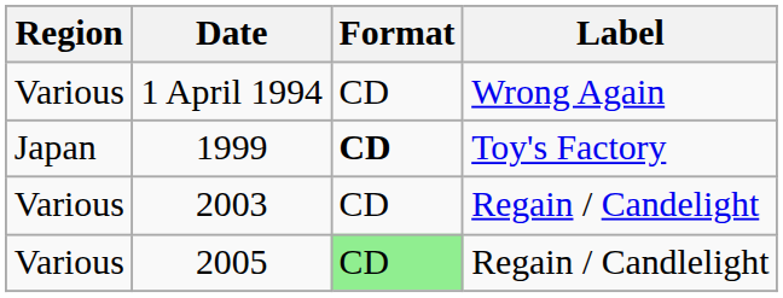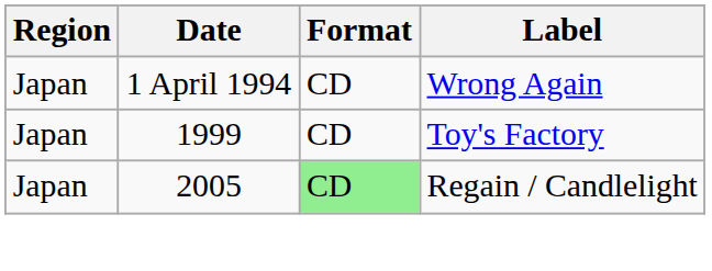 <table class="wikitable">
 <tr>
 <th>Region</th>
 <th>Date</th>
 <th>Format</th>
 <th>Label</th>
 </tr>
 <tr>
-<td>Various</td>
+<td>Japan</td>
 <td style="text-align:center;">1 April 1994</td>
 <td>CD</td>
 <td><a href='#'>Wrong Again</a></td>
 </tr>
 <tr>
 <td>Japan</td>
 <td style="text-align:center;">1999</td>
-<td><strong>CD</strong></td>
+<td>CD</td>
 <td><a href='#'>Toy's Factory</a></td>
 </tr>
 <tr>
-<td>Various</td>
-<td style="text-align:center;">2003</td>
-<td>CD</td>
-<td><a href='#'>Regain</a> / <a href='#'>Candelight</a></td>
-</tr>
-<tr>
-<td>Various</td>
+<td>Japan</td>
 <td style="text-align:center;">2005</td>
 <td style="background: lightgreen;">CD</td>
 <td>Regain / Candlelight</td>
 </tr>
 </table>
